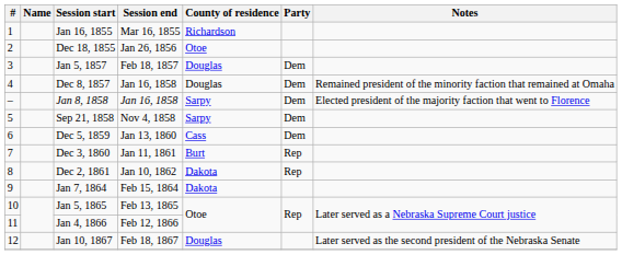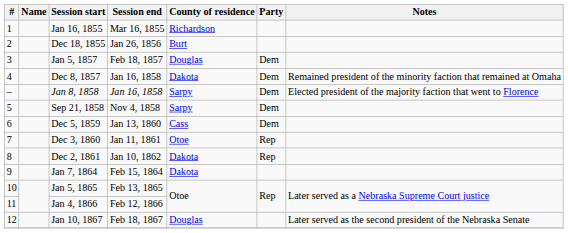 <table class="wikitable sortable">
 <tr>
 <th>#</th>
 <th>Name</th>
 <th>Session start</th>
 <th>Session end</th>
 <th>County of residence</th>
 <th>Party</th>
 <th>Notes</th>
 </tr>
 <tr>
 <td>1</td>
 <td></td>
 <td>Jan 16, 1855</td>
 <td>Mar 16, 1855</td>
 <td><a href='#'>Richardson</a></td>
 <td></td>
 <td></td>
 </tr>
 <tr>
 <td>2</td>
 <td></td>
 <td>Dec 18, 1855</td>
 <td>Jan 26, 1856</td>
-<td><a href='#'>Otoe</a></td>
+<td><a href='#'>Burt</a></td>
 <td></td>
 <td></td>
 </tr>
 <tr>
 <td>3</td>
 <td></td>
 <td>Jan 5, 1857</td>
 <td>Feb 18, 1857</td>
 <td><a href='#'>Douglas</a></td>
 <td>Dem</td>
 <td></td>
 </tr>
 <tr>
 <td>4</td>
 <td></td>
 <td>Dec 8, 1857</td>
 <td>Jan 16, 1858</td>
-<td>Douglas</td>
+<td><a href='#'>Dakota</a></td>
 <td>Dem</td>
 <td>Remained president of the minority faction that remained at Omaha</td>
 </tr>
 <tr>
 <td>–</td>
 <td><em></em></td>
 <td><em>Jan 8, 1858</em></td>
 <td><em>Jan 16, 1858</em></td>
 <td><a href='#'>Sarpy</a></td>
 <td>Dem</td>
 <td>Elected president of the majority faction that went to <a href='#'>Florence</a></td>
 </tr>
 <tr>
 <td>5</td>
 <td></td>
 <td>Sep 21, 1858</td>
 <td>Nov 4, 1858</td>
 <td><a href='#'>Sarpy</a></td>
 <td>Dem</td>
 <td></td>
 </tr>
 <tr>
 <td>6</td>
 <td></td>
 <td>Dec 5, 1859</td>
 <td>Jan 13, 1860</td>
 <td><a href='#'>Cass</a></td>
 <td>Dem</td>
 <td></td>
 </tr>
 <tr>
 <td>7</td>
 <td></td>
 <td>Dec 3, 1860</td>
 <td>Jan 11, 1861</td>
-<td><a href='#'>Burt</a></td>
+<td><a href='#'>Otoe</a></td>
 <td>Rep</td>
 <td></td>
 </tr>
 <tr>
 <td>8</td>
 <td></td>
 <td>Dec 2, 1861</td>
 <td>Jan 10, 1862</td>
 <td><a href='#'>Dakota</a></td>
 <td>Rep</td>
 <td></td>
 </tr>
 <tr>
 <td>9</td>
 <td></td>
 <td>Jan 7, 1864</td>
 <td>Feb 15, 1864</td>
 <td><a href='#'>Dakota</a></td>
 <td></td>
 <td></td>
 </tr>
 <tr>
 <td>10</td>
 <td rowspan="2"></td>
 <td>Jan 5, 1865</td>
 <td>Feb 13, 1865</td>
 <td rowspan="2">Otoe</td>
 <td rowspan="2" >Rep</td>
 <td rowspan="2">Later served as a <a href='#'>Nebraska Supreme Court justice</a></td>
 </tr>
 <tr>
 <td>11</td>
 <td>Jan 4, 1866</td>
 <td>Feb 12, 1866</td>
 </tr>
 <tr>
 <td>12</td>
 <td></td>
 <td>Jan 10, 1867</td>
 <td>Feb 18, 1867</td>
 <td><a href='#'>Douglas</a></td>
 <td></td>
 <td>Later served as the second president of the Nebraska Senate</td>
 </tr>
 <tr>
 </tr>
 </table>
